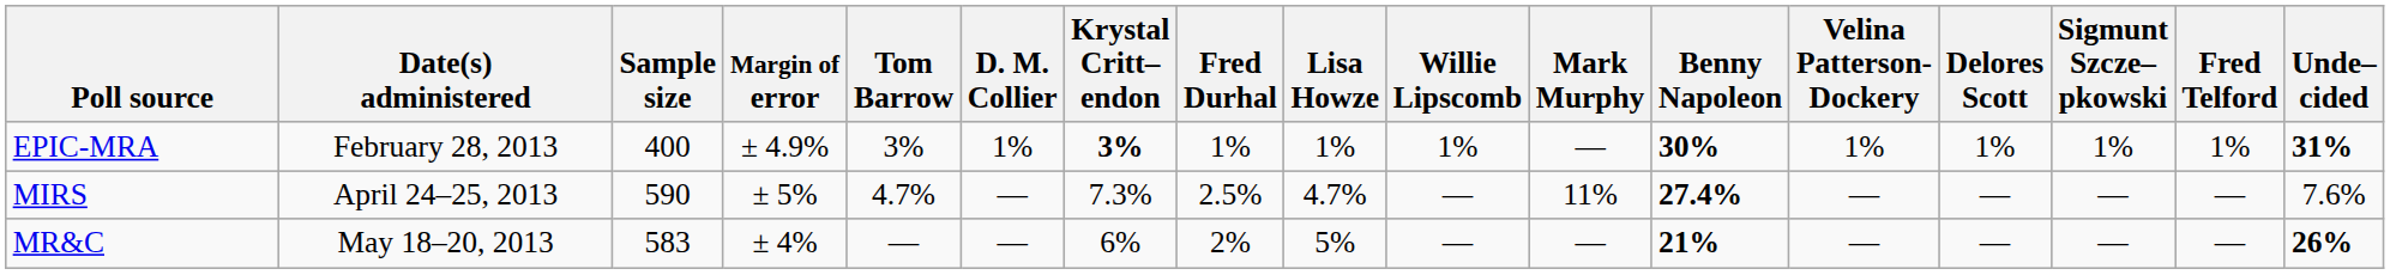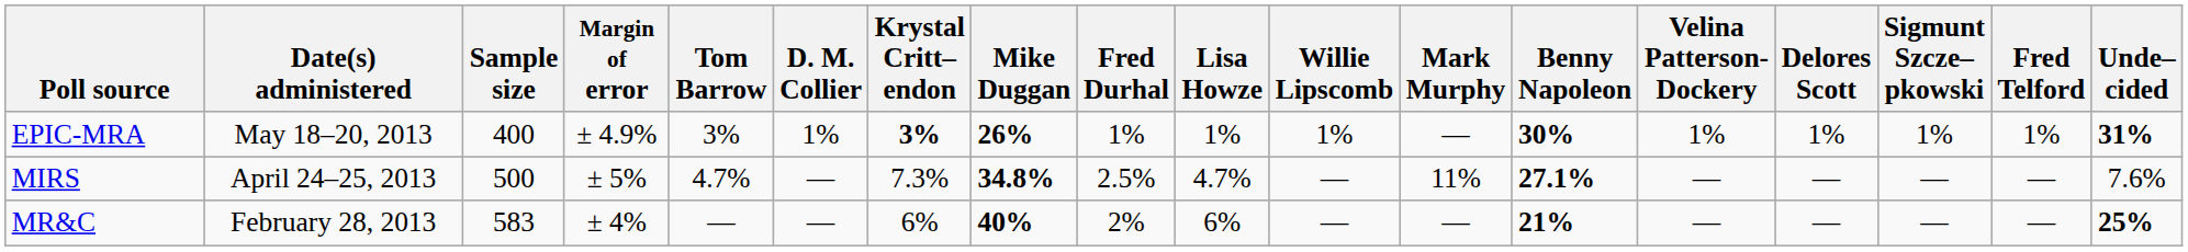 <table class="wikitable">
 <tr valign= bottom>
 <th style="width:150px;">Poll source</th>
 <th style="width:180px;">Date(s)<br>administered</th>
 <th class=small>Sample<br>size</th>
 <th style="width:60px;"><small>Margin of</small><br>error</th>
 <th style="width:40px;">Tom<br>Barrow</th>
 <th style="width:40px;">D. M.<br>Collier</th>
 <th style="width:40px;">Krystal<br>Critt–<br>endon</th>
+<th style="width:40px;">Mike<br>Duggan</th>
 <th style="width:40px;">Fred<br>Durhal</th>
 <th style="width:40px;">Lisa<br>Howze</th>
 <th style="width:40px;">Willie<br>Lipscomb</th>
 <th style="width:40px;">Mark<br>Murphy</th>
 <th style="width:40px;">Benny<br>Napoleon</th>
 <th style="width:40px;">Velina<br>Patterson-Dockery</th>
 <th style="width:40px;">Delores<br>Scott</th>
 <th style="width:40px;">Sigmunt<br>Szcze–<br>pkowski</th>
 <th style="width:40px;">Fred<br>Telford</th>
 <th style="width:40px;">Unde–<br>cided</th>
 </tr>
 <tr>
 <td><a href='#'>EPIC-MRA</a></td>
-<td align=center>February 28, 2013</td>
+<td align=center>May 18–20, 2013</td>
 <td align=center>400</td>
 <td align=center>± 4.9%</td>
 <td align=center>3%</td>
 <td align=center>1%</td>
 <td align=center><strong>3%</strong></td>
+<td><strong>26%</strong></td>
 <td align=center>1%</td>
 <td align=center>1%</td>
 <td align=center>1%</td>
 <td align=center>—</td>
 <td><strong>30%</strong></td>
 <td align=center>1%</td>
 <td align=center>1%</td>
 <td align=center>1%</td>
 <td align=center>1%</td>
 <td><strong>31%</strong></td>
 </tr>
 <tr>
 <td><a href='#'>MIRS</a></td>
 <td align=center>April 24–25, 2013</td>
-<td align=center>590</td>
+<td align=center>500</td>
 <td align=center>± 5%</td>
 <td align=center>4.7%</td>
 <td align=center>—</td>
 <td align=center>7.3%</td>
+<td><strong>34.8%</strong></td>
 <td align=center>2.5%</td>
 <td align=center>4.7%</td>
 <td align=center>—</td>
 <td align=center>11%</td>
-<td><strong>27.4%</strong></td>
+<td><strong>27.1%</strong></td>
 <td align=center>—</td>
 <td align=center>—</td>
 <td align=center>—</td>
 <td align=center>—</td>
 <td align=center>7.6%</td>
 </tr>
 <tr>
 <td><a href='#'>MR&C</a></td>
-<td align=center>May 18–20, 2013</td>
+<td align=center>February 28, 2013</td>
 <td align=center>583</td>
 <td align=center>± 4%</td>
 <td align=center>—</td>
 <td align=center>—</td>
 <td align=center>6%</td>
+<td><strong>40%</strong></td>
 <td align=center>2%</td>
-<td align=center>5%</td>
+<td align=center>6%</td>
 <td align=center>—</td>
 <td align=center>—</td>
 <td><strong>21%</strong></td>
 <td align=center>—</td>
 <td align=center>—</td>
 <td align=center>—</td>
 <td align=center>—</td>
-<td><strong>26%</strong></td>
+<td><strong>25%</strong></td>
 </tr>
 </table>
